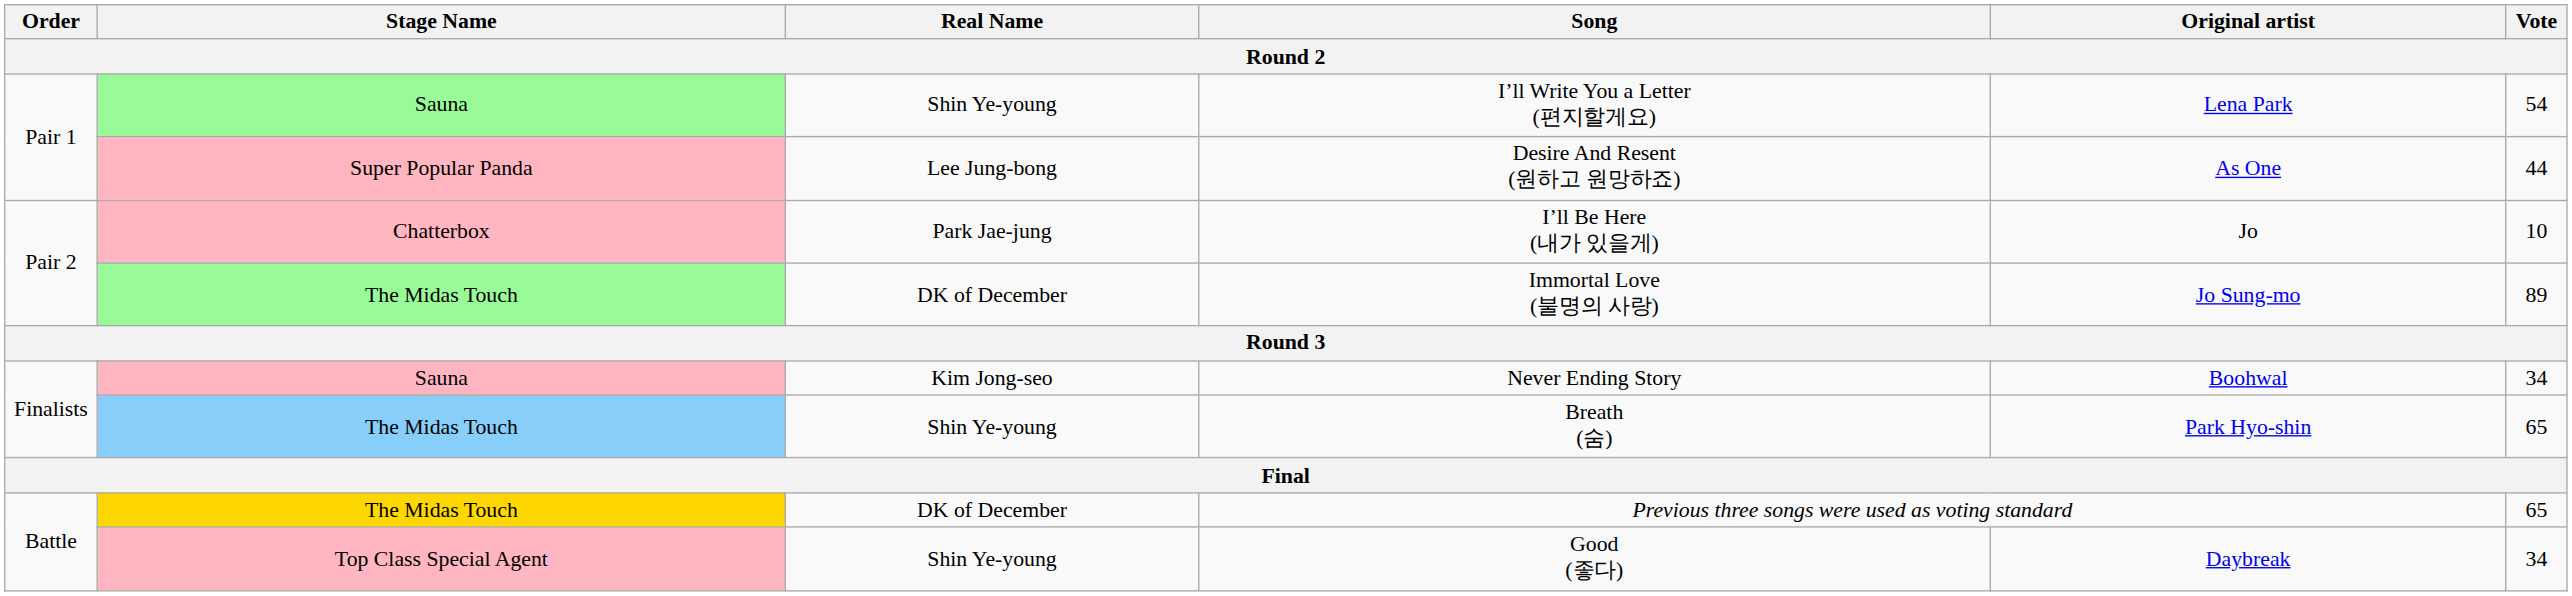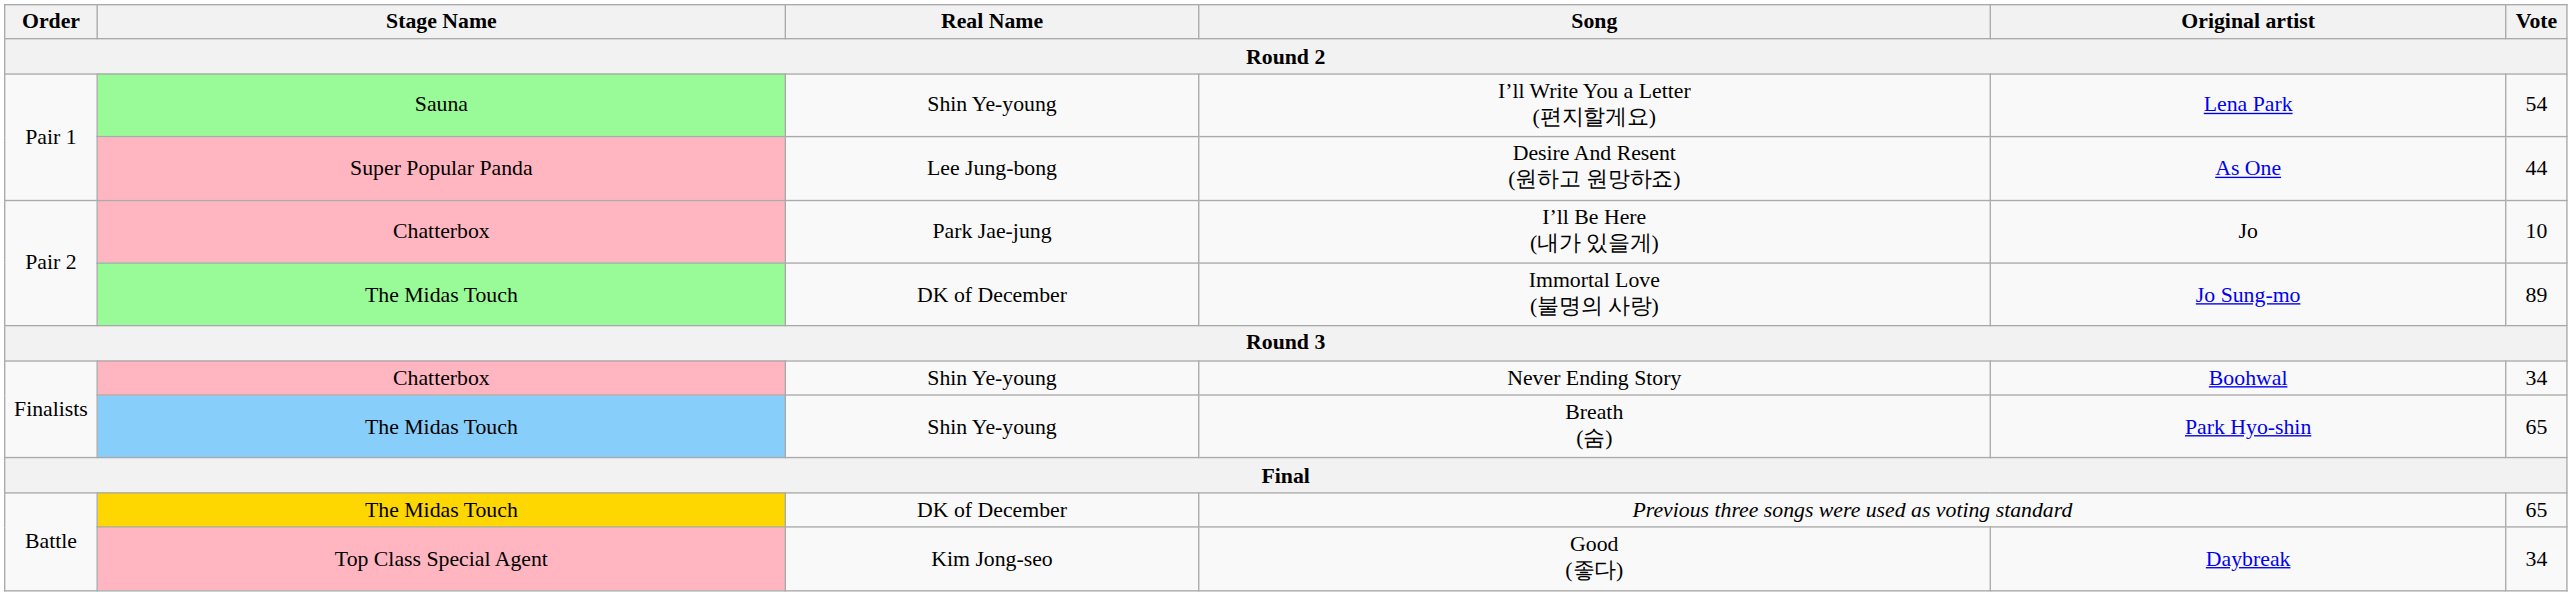 <table class="wikitable" style="text-align:center; width:95%;">
 <tr>
 <th style="width:1%">Order</th>
 <th style="width:20%;">Stage Name</th>
 <th style="width:12%">Real Name</th>
 <th style="width:23%;">Song</th>
 <th style="width:15%;">Original artist</th>
 <th style="width:1%;">Vote</th>
 </tr>
 <tr>
 <th colspan=6>Round 2</th>
 </tr>
 <tr>
 <td rowspan=2>Pair 1</td>
 <td bgcolor="palegreen">Sauna</td>
 <td>Shin Ye-young</td>
 <td>I’ll Write You a Letter<br>(편지할게요)</td>
 <td><a href='#'>Lena Park</a></td>
 <td>54</td>
 </tr>
 <tr>
 <td bgcolor="lightpink">Super Popular Panda</td>
 <td>Lee Jung-bong</td>
 <td>Desire And Resent<br>(원하고 원망하죠)</td>
 <td><a href='#'>As One</a></td>
 <td>44</td>
 </tr>
 <tr>
 <td rowspan=2>Pair 2</td>
 <td bgcolor="lightpink">Chatterbox</td>
 <td>Park Jae-jung</td>
 <td>I’ll Be Here<br>(내가 있을게)</td>
 <td>Jo</td>
 <td>10</td>
 </tr>
 <tr>
 <td bgcolor="palegreen">The Midas Touch</td>
 <td>DK of December</td>
 <td>Immortal Love<br>(불명의 사랑)</td>
 <td><a href='#'>Jo Sung-mo</a></td>
 <td>89</td>
 </tr>
 <tr>
 <th colspan=6>Round 3</th>
 </tr>
 <tr>
 <td rowspan=2>Finalists</td>
-<td bgcolor="lightpink">Sauna</td>
-<td>Kim Jong-seo</td>
+<td bgcolor="lightpink">Chatterbox</td>
+<td>Shin Ye-young</td>
 <td>Never Ending Story</td>
 <td><a href='#'>Boohwal</a></td>
 <td>34</td>
 </tr>
 <tr>
 <td bgcolor="lightskyblue">The Midas Touch</td>
 <td>Shin Ye-young</td>
 <td>Breath<br>(숨)</td>
 <td><a href='#'>Park Hyo-shin</a></td>
 <td>65</td>
 </tr>
 <tr>
 <th colspan=6>Final</th>
 </tr>
 <tr>
 <td rowspan=2>Battle</td>
 <td bgcolor="gold">The Midas Touch</td>
 <td>DK of December</td>
 <td colspan=2><em>Previous three songs were used as voting standard</em></td>
 <td>65</td>
 </tr>
 <tr>
 <td bgcolor="lightpink">Top Class Special Agent</td>
-<td>Shin Ye-young</td>
+<td>Kim Jong-seo</td>
 <td>Good<br>(좋다)</td>
 <td><a href='#'>Daybreak</a></td>
 <td>34</td>
 </tr>
 </table>
